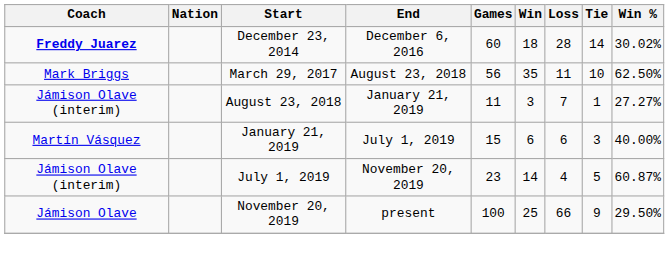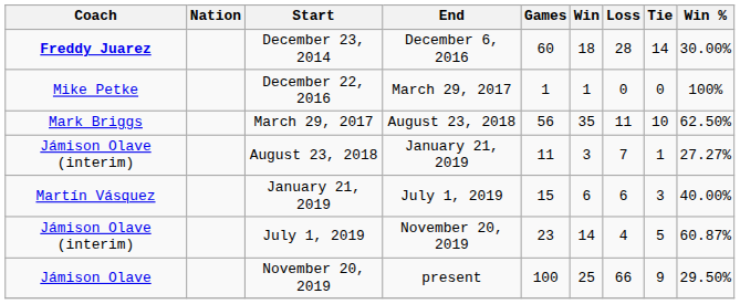 <table class="wikitable" style="text-align:center; margin-left:1em; font-size:90%;">
 <tr>
 <th>Coach</th>
 <th>Nation</th>
 <th>Start</th>
 <th>End</th>
 <th>Games</th>
 <th><strong>Win</strong></th>
 <th>Loss</th>
 <th>Tie</th>
 <th>Win %</th>
 </tr>
 <tr>
 <td><strong><a href='#'>Freddy Juarez</a></strong></td>
 <td></td>
 <td>December 23, 2014</td>
 <td>December 6, 2016</td>
 <td>60</td>
 <td>18</td>
 <td>28</td>
 <td>14</td>
-<td>30.02%</td>
+<td>30.00%</td>
+</tr>
+<tr>
+<td><a href='#'>Mike Petke</a></td>
+<td></td>
+<td>December 22, 2016</td>
+<td>March 29, 2017</td>
+<td>1</td>
+<td>1</td>
+<td>0</td>
+<td>0</td>
+<td>100%</td>
 </tr>
 <tr>
 <td><a href='#'>Mark Briggs</a></td>
 <td></td>
 <td>March 29, 2017</td>
 <td>August 23, 2018</td>
 <td>56</td>
 <td>35</td>
 <td>11</td>
 <td>10</td>
 <td>62.50%</td>
 </tr>
 <tr>
 <td><a href='#'>Jámison Olave</a> (interim)</td>
 <td></td>
 <td>August 23, 2018</td>
 <td>January 21, 2019</td>
 <td>11</td>
 <td>3</td>
 <td>7</td>
 <td>1</td>
 <td>27.27%</td>
 </tr>
 <tr>
 <td><a href='#'>Martín Vásquez</a></td>
 <td></td>
 <td>January 21, 2019</td>
 <td>July 1, 2019</td>
 <td>15</td>
 <td>6</td>
 <td>6</td>
 <td>3</td>
 <td>40.00%</td>
 </tr>
 <tr>
 <td><a href='#'>Jámison Olave</a> (interim)</td>
 <td></td>
 <td>July 1, 2019</td>
 <td>November 20, 2019</td>
 <td>23</td>
 <td>14</td>
 <td>4</td>
 <td>5</td>
 <td>60.87%</td>
 </tr>
 <tr>
 <td><a href='#'>Jámison Olave</a></td>
 <td></td>
 <td>November 20, 2019</td>
 <td>present</td>
 <td>100</td>
 <td>25</td>
 <td>66</td>
 <td>9</td>
 <td>29.50%</td>
 </tr>
 <tr>
 </tr>
 </table>
